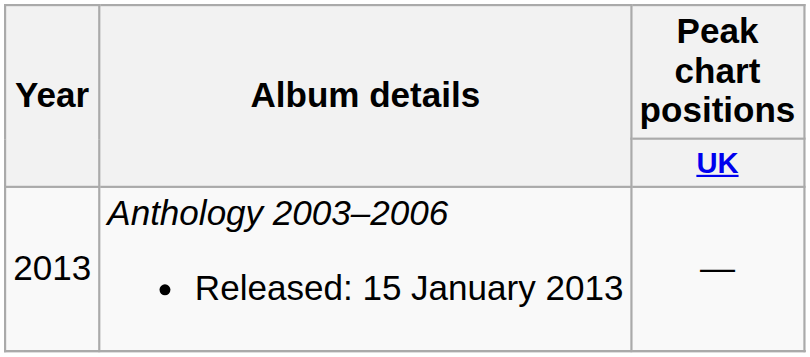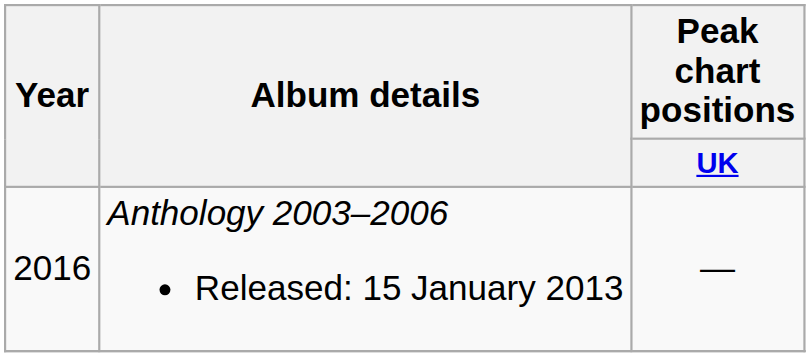 <table class="wikitable" style="text-align:center;">
 <tr>
 <th rowspan="2">Year</th>
 <th rowspan="2">Album details</th>
 <th colspan="1">Peak chart positions</th>
 </tr>
 <tr style=font-size:smaller;>
 <th width="30"><a href='#'>UK</a></th>
 </tr>
 <tr>
-<td>2013</td>
+<td>2016</td>
 <td align="left"><em>Anthology 2003–2006</em><br><ul><li>Released: 15 January 2013</li></ul></td>
 <td>—</td>
 </tr>
 <tr>
 </tr>
 </table>
